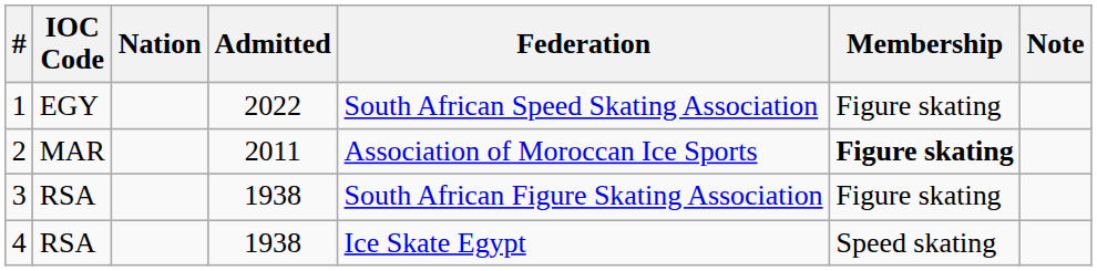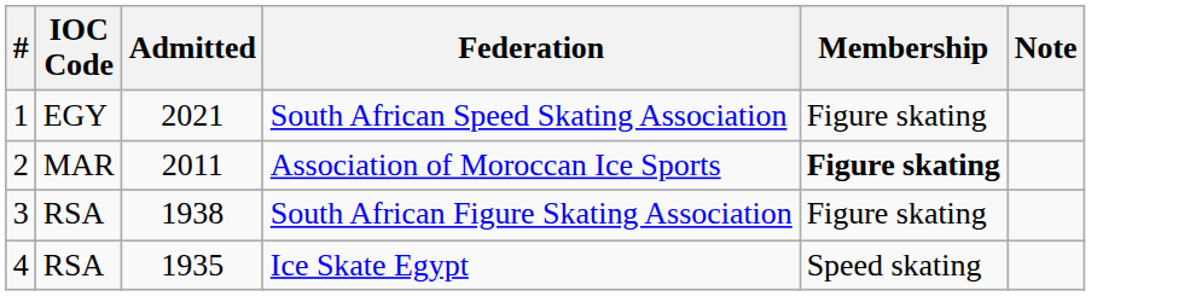 <table class="wikitable sortable">
 <tr>
 <th>#</th>
 <th>IOC <br> Code</th>
-<th>Nation</th>
 <th>Admitted</th>
 <th>Federation</th>
 <th>Membership</th>
 <th>Note</th>
 </tr>
 <tr>
 <td>1</td>
 <td>EGY</td>
-<td></td>
-<td style="text-align: center;">2022</td>
+<td style="text-align: center;">2021</td>
 <td><a href='#'>South African Speed Skating Association</a></td>
 <td>Figure skating</td>
 <td></td>
 </tr>
 <tr>
 <td>2</td>
 <td>MAR</td>
-<td></td>
 <td style="text-align: center;">2011</td>
 <td><a href='#'>Association of Moroccan Ice Sports</a></td>
 <td><strong>Figure skating</strong></td>
 <td></td>
 </tr>
 <tr>
 <td>3</td>
 <td>RSA</td>
-<td></td>
 <td style="text-align: center;">1938</td>
 <td><a href='#'>South African Figure Skating Association</a></td>
 <td>Figure skating</td>
 <td></td>
 </tr>
 <tr>
 <td>4</td>
 <td>RSA</td>
-<td></td>
-<td style="text-align: center;">1938</td>
+<td style="text-align: center;">1935</td>
 <td><a href='#'>Ice Skate Egypt</a></td>
 <td>Speed skating</td>
 <td></td>
 </tr>
 </table>
